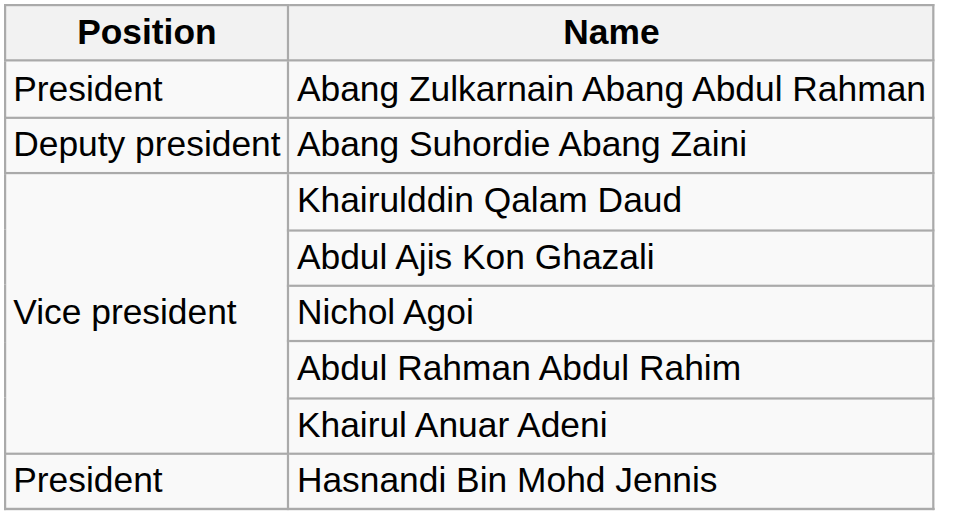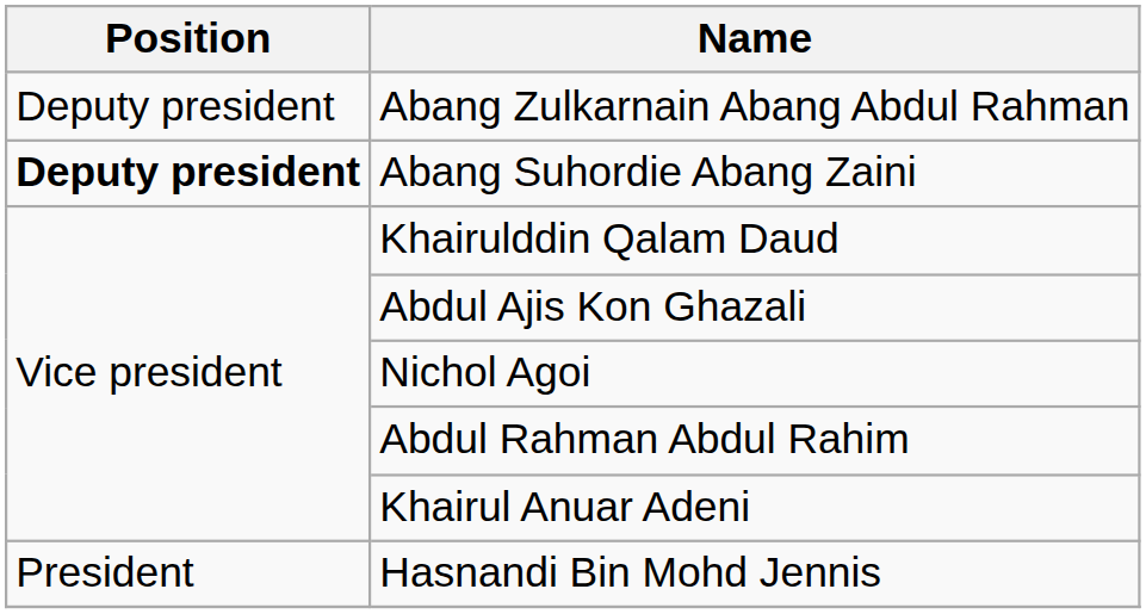 <table class="wikitable">
 <tr>
 <th>Position</th>
 <th>Name</th>
 </tr>
 <tr>
-<td>President</td>
+<td>Deputy president</td>
 <td> Abang Zulkarnain Abang Abdul Rahman</td>
 </tr>
 <tr>
-<td>Deputy president</td>
+<td><strong>Deputy president</strong></td>
 <td> Abang Suhordie Abang Zaini</td>
 </tr>
 <tr>
 <td rowspan=5>Vice president</td>
 <td> Khairulddin Qalam Daud</td>
 </tr>
 <tr>
 <td> Abdul Ajis Kon Ghazali</td>
 </tr>
 <tr>
 <td> Nichol Agoi</td>
 </tr>
 <tr>
 <td> Abdul Rahman Abdul Rahim</td>
 </tr>
 <tr>
 <td> Khairul Anuar Adeni</td>
 </tr>
 <tr>
 <td>President</td>
 <td> Hasnandi Bin Mohd Jennis</td>
 </tr>
 <tr>
 </tr>
 </table>
